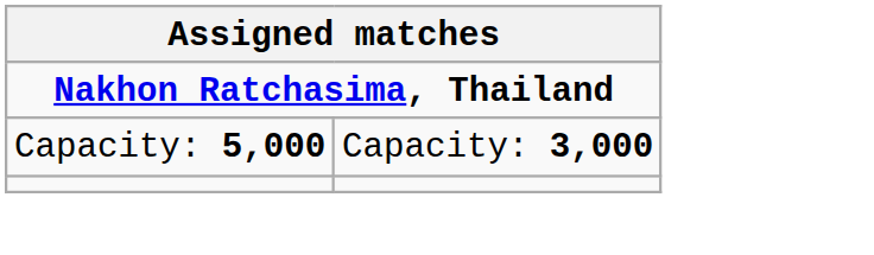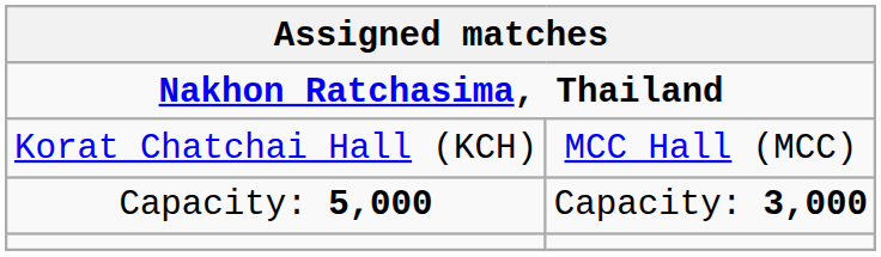 <table class="wikitable" style="text-align:center">
 <tr>
 <th width=100% colspan=2>Assigned matches</th>
 </tr>
 <tr>
 <td colspan=2><strong><a href='#'>Nakhon Ratchasima</a>, Thailand</strong></td>
+</tr>
+<tr>
+<td><a href='#'>Korat Chatchai Hall</a> (KCH)</td>
+<td><a href='#'>MCC Hall</a> (MCC)</td>
 </tr>
 <tr>
 <td>Capacity: <strong>5,000</strong></td>
 <td>Capacity: <strong>3,000</strong></td>
 </tr>
 <tr>
 <td></td>
 <td></td>
 </tr>
 </table>
